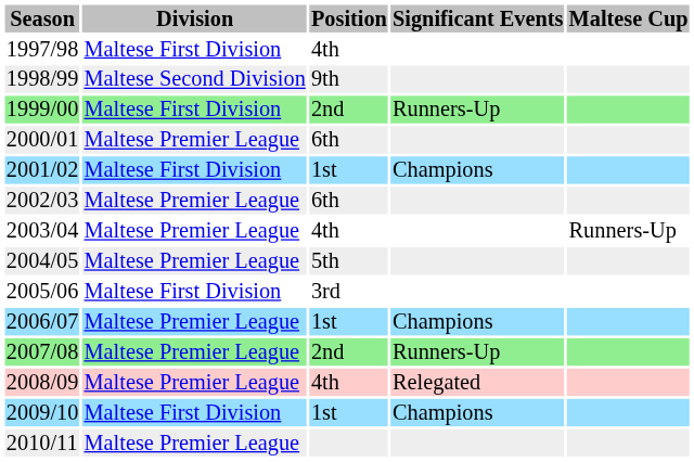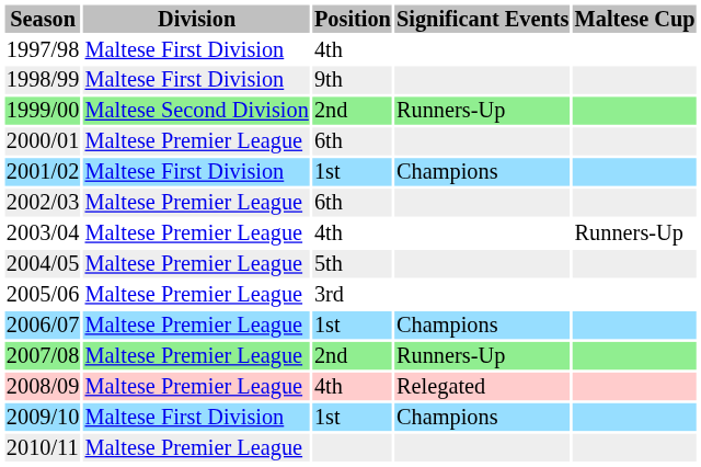 <table class="toccolours">
 <tr>
 <th bgcolor=silver>Season</th>
 <th bgcolor=silver>Division</th>
 <th bgcolor=silver>Position</th>
 <th bgcolor=silver>Significant Events</th>
 <th bgcolor=silver>Maltese Cup</th>
 </tr>
 <tr>
 <td>1997/98</td>
 <td><a href='#'>Maltese First Division</a></td>
 <td>4th</td>
 <td></td>
 <td></td>
 </tr>
 <tr bgcolor=#eeeeee>
 <td>1998/99</td>
-<td><a href='#'>Maltese Second Division</a></td>
+<td><a href='#'>Maltese First Division</a></td>
 <td>9th</td>
 <td></td>
 <td></td>
 </tr>
 <tr style="background: #90EE90;">
 <td>1999/00</td>
-<td><a href='#'>Maltese First Division</a></td>
+<td><a href='#'>Maltese Second Division</a></td>
 <td>2nd</td>
 <td>Runners-Up</td>
 <td></td>
 </tr>
 <tr bgcolor=#eeeeee>
 <td>2000/01</td>
 <td><a href='#'>Maltese Premier League</a></td>
 <td>6th</td>
 <td></td>
 <td></td>
 </tr>
 <tr style="background: #97DEFF;">
 <td>2001/02</td>
 <td><a href='#'>Maltese First Division</a></td>
 <td>1st</td>
 <td>Champions</td>
 <td></td>
 </tr>
 <tr bgcolor=#eeeeee>
 <td>2002/03</td>
 <td><a href='#'>Maltese Premier League</a></td>
 <td>6th</td>
 <td></td>
 <td></td>
 </tr>
 <tr>
 <td>2003/04</td>
 <td><a href='#'>Maltese Premier League</a></td>
 <td>4th</td>
 <td></td>
 <td>Runners-Up</td>
 </tr>
 <tr bgcolor=#eeeeee>
 <td>2004/05</td>
 <td><a href='#'>Maltese Premier League</a></td>
 <td>5th</td>
 <td></td>
 <td></td>
 </tr>
 <tr>
 <td>2005/06</td>
-<td><a href='#'>Maltese First Division</a></td>
+<td><a href='#'>Maltese Premier League</a></td>
 <td>3rd</td>
 <td></td>
 <td></td>
 </tr>
 <tr style="background: #97DEFF;">
 <td>2006/07</td>
 <td><a href='#'>Maltese Premier League</a></td>
 <td>1st</td>
 <td>Champions</td>
 <td></td>
 </tr>
 <tr style="background: #90EE90;">
 <td>2007/08</td>
 <td><a href='#'>Maltese Premier League</a></td>
 <td>2nd</td>
 <td>Runners-Up</td>
 <td></td>
 </tr>
 <tr style="background: #ffcccc;">
 <td>2008/09</td>
 <td><a href='#'>Maltese Premier League</a></td>
 <td>4th</td>
 <td>Relegated</td>
 <td></td>
 </tr>
 <tr style="background: #97DEFF;">
 <td>2009/10</td>
 <td><a href='#'>Maltese First Division</a></td>
 <td>1st</td>
 <td>Champions</td>
 <td></td>
 </tr>
 <tr bgcolor=#eeeeee>
 <td>2010/11</td>
 <td><a href='#'>Maltese Premier League</a></td>
 <td></td>
 <td></td>
 <td></td>
 </tr>
 <tr>
 </tr>
 </table>
